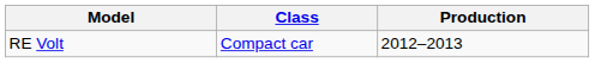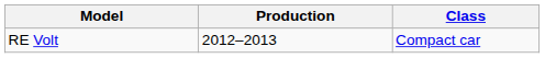 <table class="wikitable">
 <tr>
 <th style="width:200px;">Model</th>
+<th style="width:200px;">Production</th>
 <th style="width:150px;"><a href='#'>Class</a></th>
-<th style="width:200px;">Production</th>
 </tr>
 <tr>
 <td valign="top">RE <a href='#'>Volt</a></td>
+<td valign="top">2012–2013</td>
 <td valign="top"><a href='#'>Compact car</a></td>
-<td valign="top">2012–2013</td>
 </tr>
 </table>
